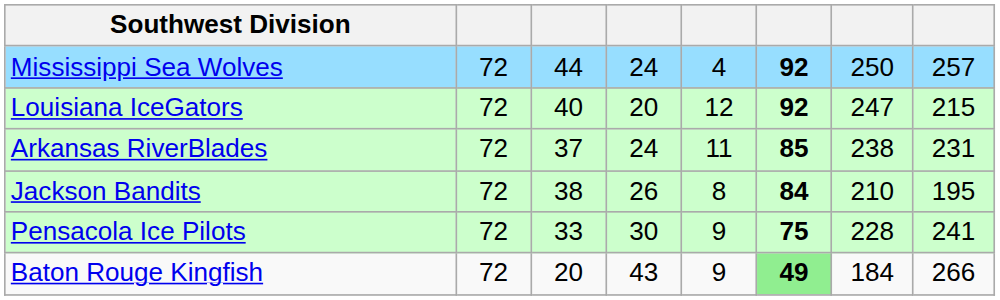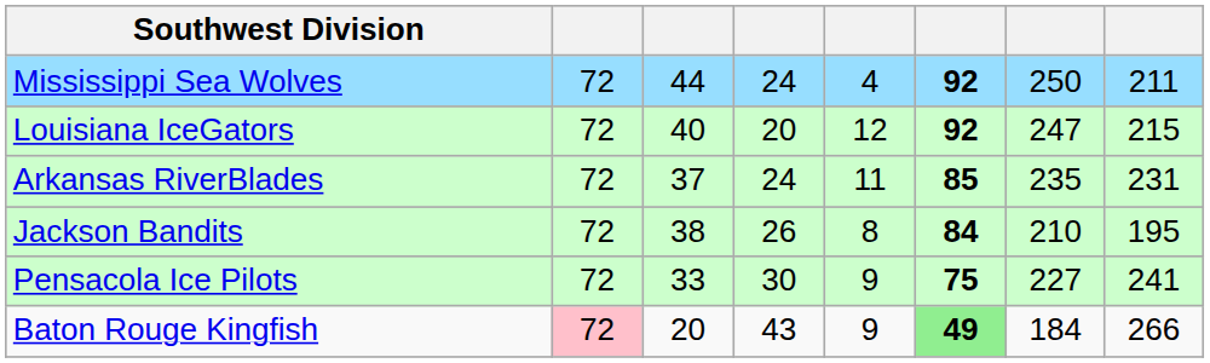 <table class="wikitable sortable" style="text-align:center">
 <tr>
 <th style="width:30%;" class="unsortable">Southwest Division</th>
 <th style="width:5%;"></th>
 <th style="width:5%;"></th>
 <th style="width:5%;"></th>
 <th style="width:5%;"></th>
 <th style="width:5%;"></th>
 <th style="width:5%;"></th>
 <th style="width:5%;"></th>
 </tr>
 <tr bgcolor="#97DEFF">
 <td align=left><a href='#'>Mississippi Sea Wolves</a></td>
 <td>72</td>
 <td>44</td>
 <td>24</td>
 <td>4</td>
 <td><strong>92</strong></td>
 <td>250</td>
-<td>257</td>
+<td>211</td>
 </tr>
 <tr bgcolor="#ccffcc">
 <td align=left><a href='#'>Louisiana IceGators</a></td>
 <td>72</td>
 <td>40</td>
 <td>20</td>
 <td>12</td>
 <td><strong>92</strong></td>
 <td>247</td>
 <td>215</td>
 </tr>
 <tr bgcolor="#ccffcc">
 <td align=left><a href='#'>Arkansas RiverBlades</a></td>
 <td>72</td>
 <td>37</td>
 <td>24</td>
 <td>11</td>
 <td><strong>85</strong></td>
-<td>238</td>
+<td>235</td>
 <td>231</td>
 </tr>
 <tr bgcolor="#ccffcc">
 <td align=left><a href='#'>Jackson Bandits</a></td>
 <td>72</td>
 <td>38</td>
 <td>26</td>
 <td>8</td>
 <td><strong>84</strong></td>
 <td>210</td>
 <td>195</td>
 </tr>
 <tr bgcolor="#ccffcc">
 <td align=left><a href='#'>Pensacola Ice Pilots</a></td>
 <td>72</td>
 <td>33</td>
 <td>30</td>
 <td>9</td>
 <td><strong>75</strong></td>
-<td>228</td>
+<td>227</td>
 <td>241</td>
 </tr>
 <tr>
 <td align=left><a href='#'>Baton Rouge Kingfish</a></td>
-<td>72</td>
+<td style="background: pink;">72</td>
 <td>20</td>
 <td>43</td>
 <td>9</td>
 <td style="background: lightgreen;"><strong>49</strong></td>
 <td>184</td>
 <td>266</td>
 </tr>
 </table>
